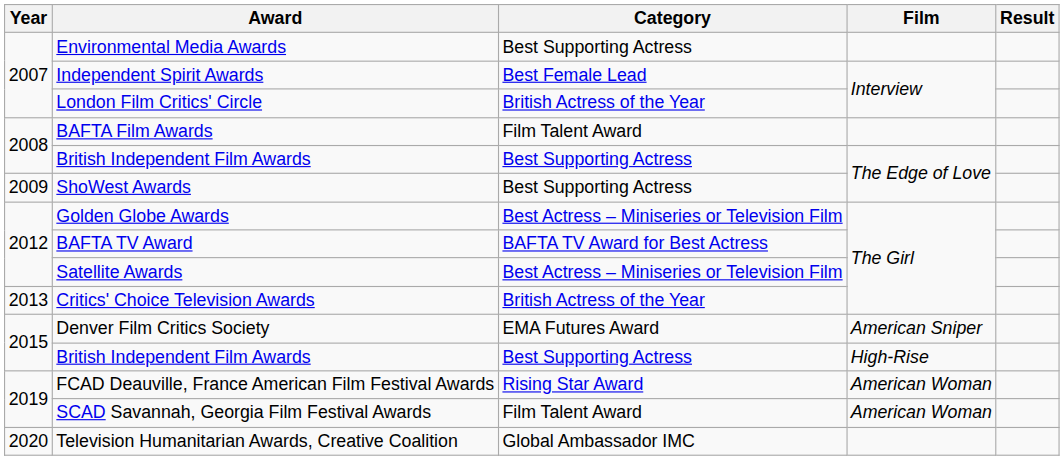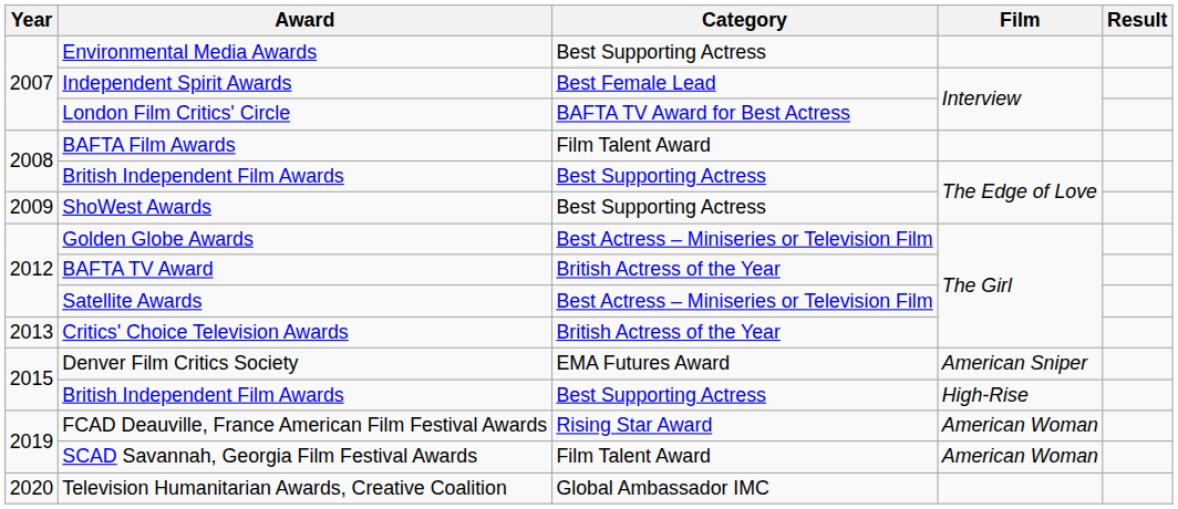 <table class="wikitable">
 <tr>
 <th>Year</th>
 <th>Award</th>
 <th>Category</th>
 <th>Film</th>
 <th>Result</th>
 </tr>
 <tr>
 <td rowspan="3">2007</td>
 <td><a href='#'>Environmental Media Awards</a></td>
 <td>Best Supporting Actress</td>
 <td></td>
 <td></td>
 </tr>
 <tr>
 <td><a href='#'>Independent Spirit Awards</a></td>
 <td><a href='#'>Best Female Lead</a></td>
 <td rowspan="2"><em>Interview</em></td>
 <td></td>
 </tr>
 <tr>
 <td><a href='#'>London Film Critics' Circle</a></td>
-<td><a href='#'>British Actress of the Year</a></td>
+<td><a href='#'>BAFTA TV Award for Best Actress</a></td>
 <td></td>
 </tr>
 <tr>
 <td rowspan="2">2008</td>
 <td><a href='#'>BAFTA Film Awards</a></td>
 <td>Film Talent Award</td>
 <td></td>
 <td></td>
 </tr>
 <tr>
 <td><a href='#'>British Independent Film Awards</a></td>
 <td><a href='#'>Best Supporting Actress</a></td>
 <td rowspan="2"><em>The Edge of Love</em></td>
 <td></td>
 </tr>
 <tr>
 <td>2009</td>
 <td><a href='#'>ShoWest Awards</a></td>
 <td>Best Supporting Actress</td>
 <td></td>
 </tr>
 <tr>
 <td rowspan="3">2012</td>
 <td><a href='#'>Golden Globe Awards</a></td>
 <td><a href='#'>Best Actress – Miniseries or Television Film</a></td>
 <td rowspan="4"><em>The Girl</em></td>
 <td></td>
 </tr>
 <tr>
 <td><a href='#'>BAFTA TV Award</a></td>
-<td><a href='#'>BAFTA TV Award for Best Actress</a></td>
+<td><a href='#'>British Actress of the Year</a></td>
 <td></td>
 </tr>
 <tr>
 <td><a href='#'>Satellite Awards</a></td>
 <td><a href='#'>Best Actress – Miniseries or Television Film</a></td>
 <td></td>
 </tr>
 <tr>
 <td>2013</td>
 <td><a href='#'>Critics' Choice Television Awards</a></td>
 <td><a href='#'>British Actress of the Year</a></td>
 <td></td>
 </tr>
 <tr>
 <td rowspan="2">2015</td>
 <td>Denver Film Critics Society</td>
 <td>EMA Futures Award</td>
 <td><em>American Sniper</em></td>
 <td></td>
 </tr>
 <tr>
 <td><a href='#'>British Independent Film Awards</a></td>
 <td><a href='#'>Best Supporting Actress</a></td>
 <td><em>High-Rise</em></td>
 <td></td>
 </tr>
 <tr>
 <td rowspan="2">2019</td>
 <td>FCAD Deauville, France American Film Festival Awards</td>
 <td><a href='#'>Rising Star Award</a></td>
 <td><em>American Woman</em></td>
 <td></td>
 </tr>
 <tr>
 <td><a href='#'>SCAD</a> Savannah, Georgia Film Festival Awards</td>
 <td>Film Talent Award</td>
 <td><em>American Woman</em></td>
 <td></td>
 </tr>
 <tr>
 <td>2020</td>
 <td>Television Humanitarian Awards, Creative Coalition</td>
 <td>Global Ambassador IMC</td>
 <td></td>
 <td></td>
 </tr>
 </table>
